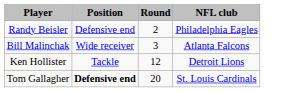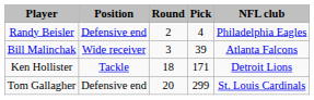 <table class="wikitable" style="text-align:center;">
 <tr style="background:#C0C0C0;">
 <td><strong>Player</strong></td>
 <td><strong>Position</strong></td>
 <td><strong>Round</strong></td>
+<td><strong>Pick</strong></td>
 <td><strong>NFL club</strong></td>
 </tr>
 <tr align="center" bgcolor="">
 <td><a href='#'>Randy Beisler</a></td>
 <td><a href='#'>Defensive end</a></td>
 <td>2</td>
+<td>4</td>
 <td><a href='#'>Philadelphia Eagles</a></td>
 </tr>
 <tr align="center" bgcolor="">
 <td><a href='#'>Bill Malinchak</a></td>
 <td><a href='#'>Wide receiver</a></td>
 <td>3</td>
+<td>39</td>
 <td><a href='#'>Atlanta Falcons</a></td>
 </tr>
 <tr align="center" bgcolor="">
 <td>Ken Hollister</td>
 <td><a href='#'>Tackle</a></td>
-<td>12</td>
+<td>18</td>
+<td>171</td>
 <td><a href='#'>Detroit Lions</a></td>
 </tr>
 <tr align="center" bgcolor="">
 <td>Tom Gallagher</td>
-<td><strong>Defensive end</strong></td>
+<td>Defensive end</td>
 <td>20</td>
+<td>299</td>
 <td><a href='#'>St. Louis Cardinals</a></td>
 </tr>
 </table>
